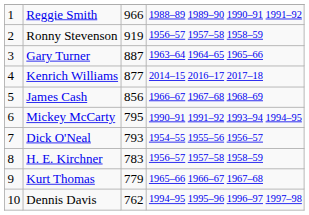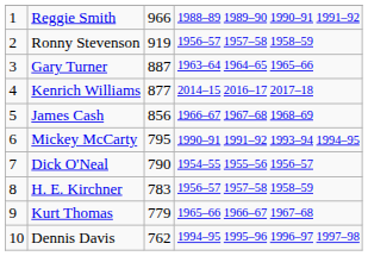 <table class="wikitable">
 <tr>
 </tr>
 <tr>
 <td>1</td>
 <td><a href='#'>Reggie Smith</a></td>
 <td>966</td>
 <td style="font-size:80%;"><a href='#'>1988–89</a> <a href='#'>1989–90</a> <a href='#'>1990–91</a> <a href='#'>1991–92</a></td>
 </tr>
 <tr>
 <td>2</td>
 <td>Ronny Stevenson</td>
 <td>919</td>
 <td style="font-size:80%;"><a href='#'>1956–57</a> <a href='#'>1957–58</a> <a href='#'>1958–59</a></td>
 </tr>
 <tr>
 <td>3</td>
 <td><a href='#'>Gary Turner</a></td>
 <td>887</td>
 <td style="font-size:80%;"><a href='#'>1963–64</a> <a href='#'>1964–65</a> <a href='#'>1965–66</a></td>
 </tr>
 <tr>
 <td>4</td>
 <td><a href='#'>Kenrich Williams</a></td>
 <td>877</td>
 <td style="font-size:80%;"><a href='#'>2014–15</a> <a href='#'>2016–17</a> <a href='#'>2017–18</a></td>
 </tr>
 <tr>
 <td>5</td>
 <td><a href='#'>James Cash</a></td>
 <td>856</td>
 <td style="font-size:80%;"><a href='#'>1966–67</a> <a href='#'>1967–68</a> <a href='#'>1968–69</a></td>
 </tr>
 <tr>
 <td>6</td>
 <td><a href='#'>Mickey McCarty</a></td>
 <td>795</td>
 <td style="font-size:80%;"><a href='#'>1990–91</a> <a href='#'>1991–92</a> <a href='#'>1993–94</a> <a href='#'>1994–95</a></td>
 </tr>
 <tr>
 <td>7</td>
 <td><a href='#'>Dick O'Neal</a></td>
-<td>793</td>
+<td>790</td>
 <td style="font-size:80%;"><a href='#'>1954–55</a> <a href='#'>1955–56</a> <a href='#'>1956–57</a></td>
 </tr>
 <tr>
 <td>8</td>
 <td><a href='#'>H. E. Kirchner</a></td>
 <td>783</td>
 <td style="font-size:80%;"><a href='#'>1956–57</a> <a href='#'>1957–58</a> <a href='#'>1958–59</a></td>
 </tr>
 <tr>
 <td>9</td>
 <td><a href='#'>Kurt Thomas</a></td>
 <td>779</td>
 <td style="font-size:80%;"><a href='#'>1965–66</a> <a href='#'>1966–67</a> <a href='#'>1967–68</a></td>
 </tr>
 <tr>
 <td>10</td>
 <td>Dennis Davis</td>
 <td>762</td>
 <td style="font-size:80%;"><a href='#'>1994–95</a> <a href='#'>1995–96</a> <a href='#'>1996–97</a> <a href='#'>1997–98</a></td>
 </tr>
 </table>
